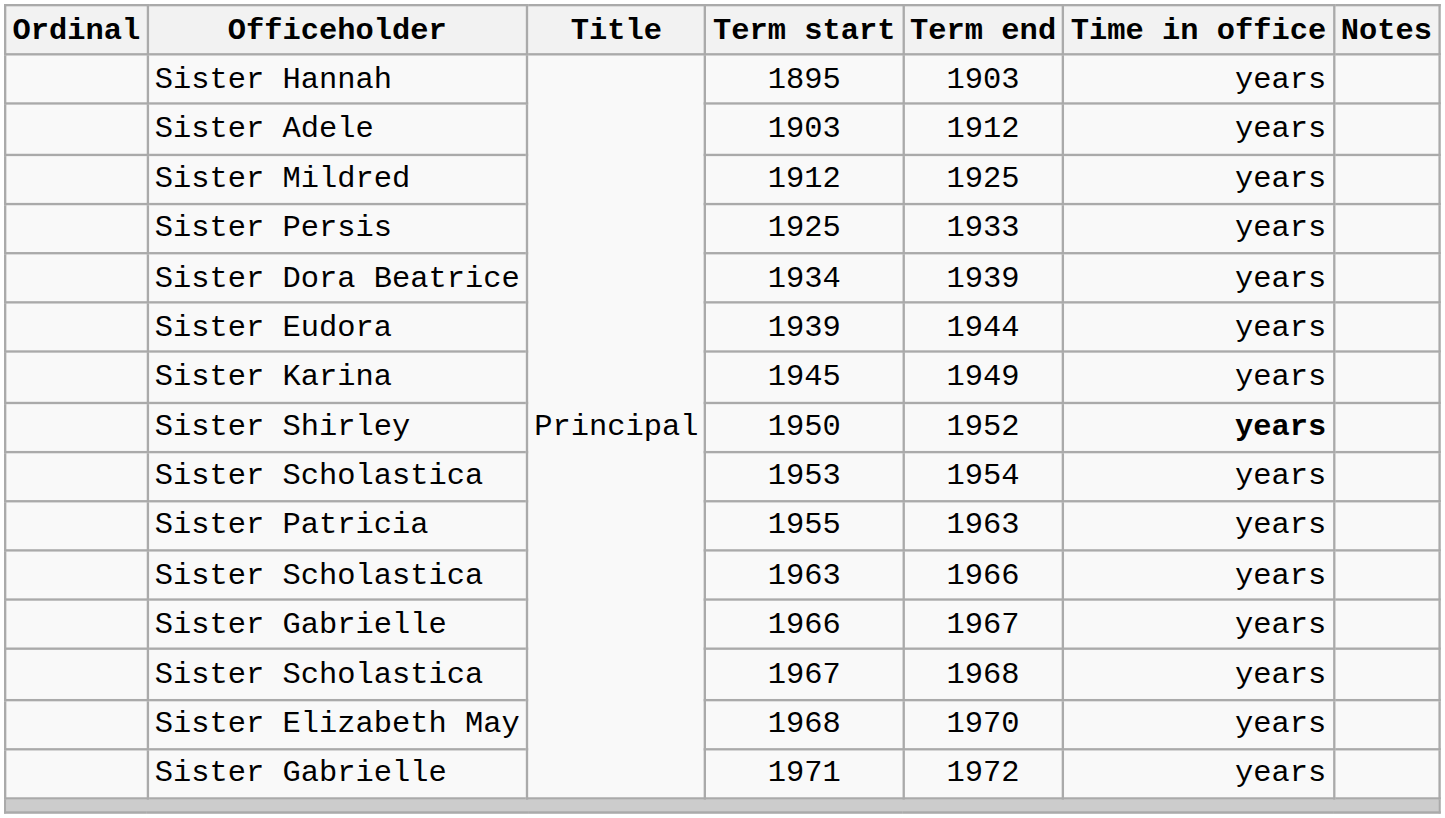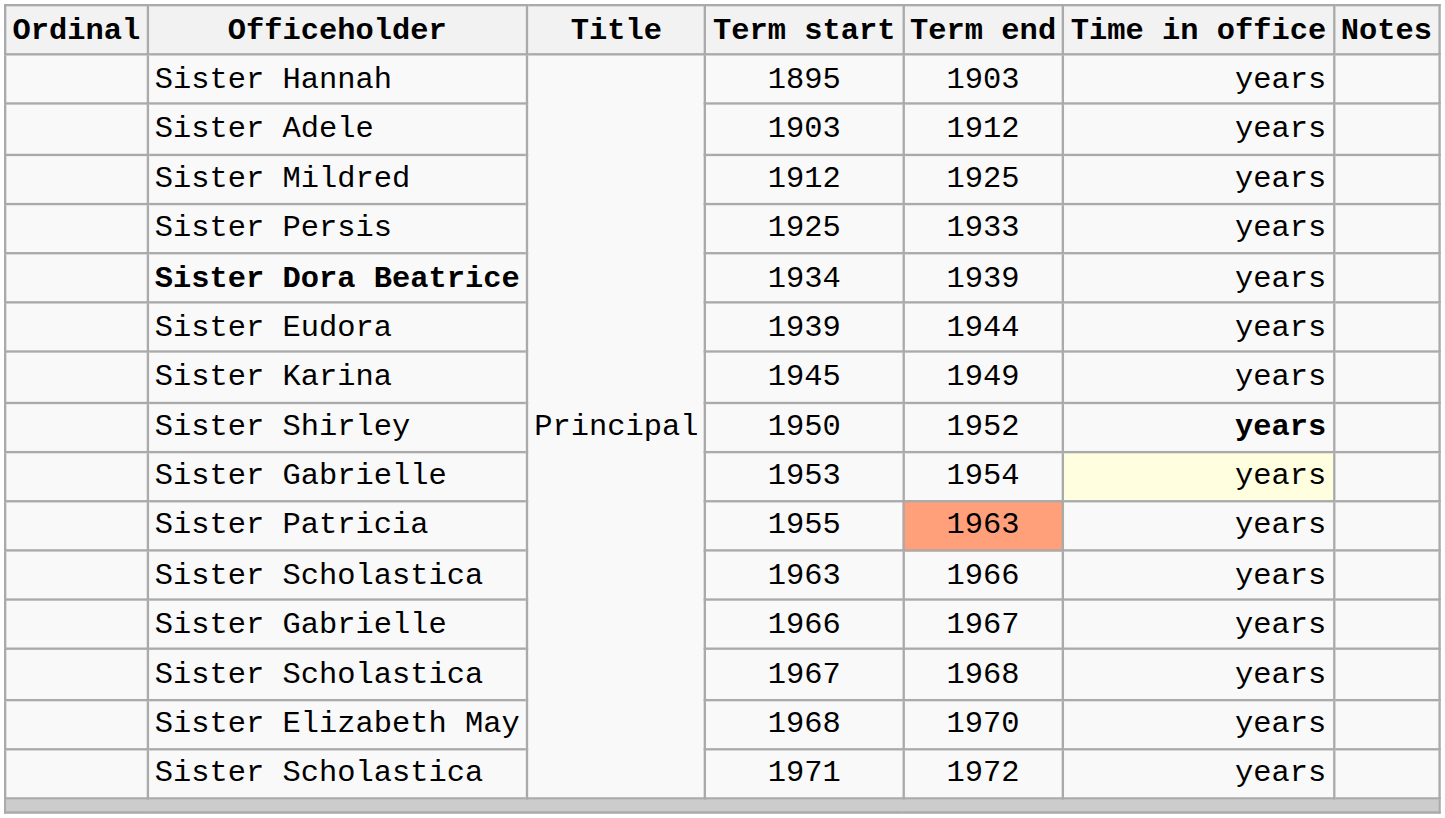 <table class="wikitable sortable" style="margin-bottom:0px">
 <tr>
 <th>Ordinal</th>
 <th>Officeholder</th>
 <th>Title</th>
 <th>Term start</th>
 <th>Term end</th>
 <th>Time in office</th>
 <th>Notes</th>
 </tr>
 <tr>
 <td align="center"></td>
 <td>Sister Hannah </td>
 <td rowspan=15>Principal</td>
 <td align="center">1895</td>
 <td align="center">1903</td>
 <td align="right"> years</td>
 <td></td>
 </tr>
 <tr>
 <td align="center"></td>
 <td>Sister Adele </td>
 <td align="center">1903</td>
 <td align="center">1912</td>
 <td align="right"> years</td>
 <td></td>
 </tr>
 <tr>
 <td align="center"></td>
 <td>Sister Mildred </td>
 <td align="center">1912</td>
 <td align="center">1925</td>
 <td align="right"> years</td>
 <td></td>
 </tr>
 <tr>
 <td align="center"></td>
 <td>Sister Persis </td>
 <td align="center">1925</td>
 <td align="center">1933</td>
 <td align="right"> years</td>
 <td></td>
 </tr>
 <tr>
 <td align="center"></td>
-<td>Sister Dora Beatrice </td>
+<td><strong>Sister Dora Beatrice </strong></td>
 <td align="center">1934</td>
 <td align="center">1939</td>
 <td align="right"> years</td>
 <td></td>
 </tr>
 <tr>
 <td align="center"></td>
 <td>Sister Eudora </td>
 <td align="center">1939</td>
 <td align="center">1944</td>
 <td align="right"> years</td>
 <td></td>
 </tr>
 <tr>
 <td align="center"></td>
 <td>Sister Karina </td>
 <td align="center">1945</td>
 <td align="center">1949</td>
 <td align="right"> years</td>
 <td></td>
 </tr>
 <tr>
 <td align="center"></td>
 <td>Sister Shirley </td>
 <td align="center">1950</td>
 <td align="center">1952</td>
 <td align="right"><strong> years</strong></td>
 <td></td>
 </tr>
 <tr>
 <td align="center"></td>
-<td>Sister Scholastica </td>
+<td>Sister Gabrielle </td>
 <td align="center">1953</td>
 <td align="center">1954</td>
-<td align="right"> years</td>
+<td align="right" style="background: lightyellow;"> years</td>
 <td></td>
 </tr>
 <tr>
 <td align="center"></td>
 <td>Sister Patricia </td>
 <td align="center">1955</td>
-<td align="center">1963</td>
+<td align="center" style="background: lightsalmon;">1963</td>
 <td align="right"> years</td>
 <td></td>
 </tr>
 <tr>
 <td align="center"></td>
 <td>Sister Scholastica </td>
 <td align="center">1963</td>
 <td align="center">1966</td>
 <td align="right"> years</td>
 <td></td>
 </tr>
 <tr>
 <td align="center"></td>
 <td>Sister Gabrielle </td>
 <td align="center">1966</td>
 <td align="center">1967</td>
 <td align="right"> years</td>
 <td></td>
 </tr>
 <tr>
 <td align="center"></td>
 <td>Sister Scholastica </td>
 <td align="center">1967</td>
 <td align="center">1968</td>
 <td align="right"> years</td>
 <td></td>
 </tr>
 <tr>
 <td align="center"></td>
 <td>Sister Elizabeth May </td>
 <td align="center">1968</td>
 <td align="center">1970</td>
 <td align="right"> years</td>
 <td></td>
 </tr>
 <tr>
 <td align="center"></td>
-<td>Sister Gabrielle </td>
+<td>Sister Scholastica </td>
 <td align="center">1971</td>
 <td align="center">1972</td>
 <td align="right"> years</td>
 <td></td>
 </tr>
 <tr>
 <th colspan=9 style="background: #cccccc;"></th>
 </tr>
 </table>
